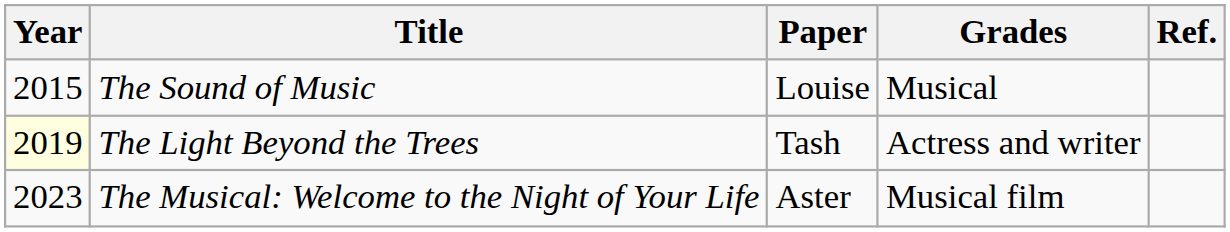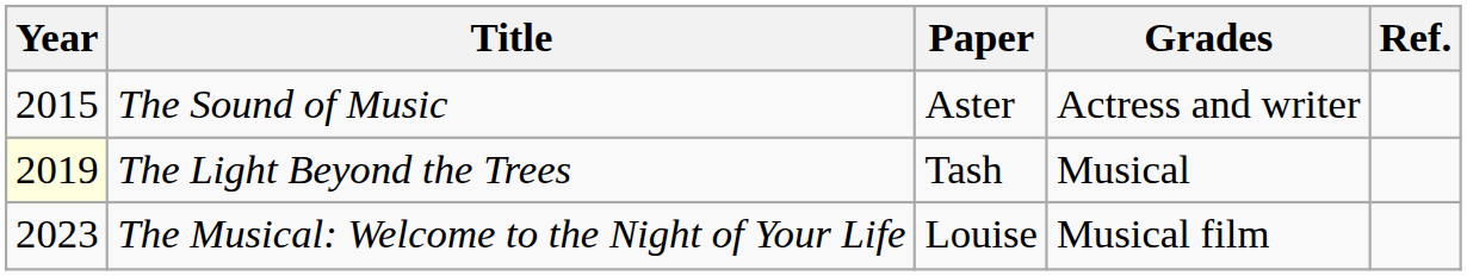 <table class="wikitable">
 <tr>
 <th>Year</th>
 <th>Title</th>
 <th>Paper</th>
 <th>Grades</th>
 <th>Ref.</th>
 </tr>
 <tr>
 <td>2015</td>
 <td><em>The Sound of Music</em></td>
-<td>Louise</td>
-<td>Musical</td>
+<td>Aster</td>
+<td>Actress and writer</td>
 <td></td>
 </tr>
 <tr>
 <td style="background: lightyellow;">2019</td>
 <td><em>The Light Beyond the Trees</em></td>
 <td>Tash</td>
-<td>Actress and writer</td>
+<td>Musical</td>
 <td></td>
 </tr>
 <tr>
 <td>2023</td>
 <td><em>The Musical: Welcome to the Night of Your Life</em></td>
-<td>Aster</td>
+<td>Louise</td>
 <td>Musical film</td>
 <td></td>
 </tr>
 </table>
